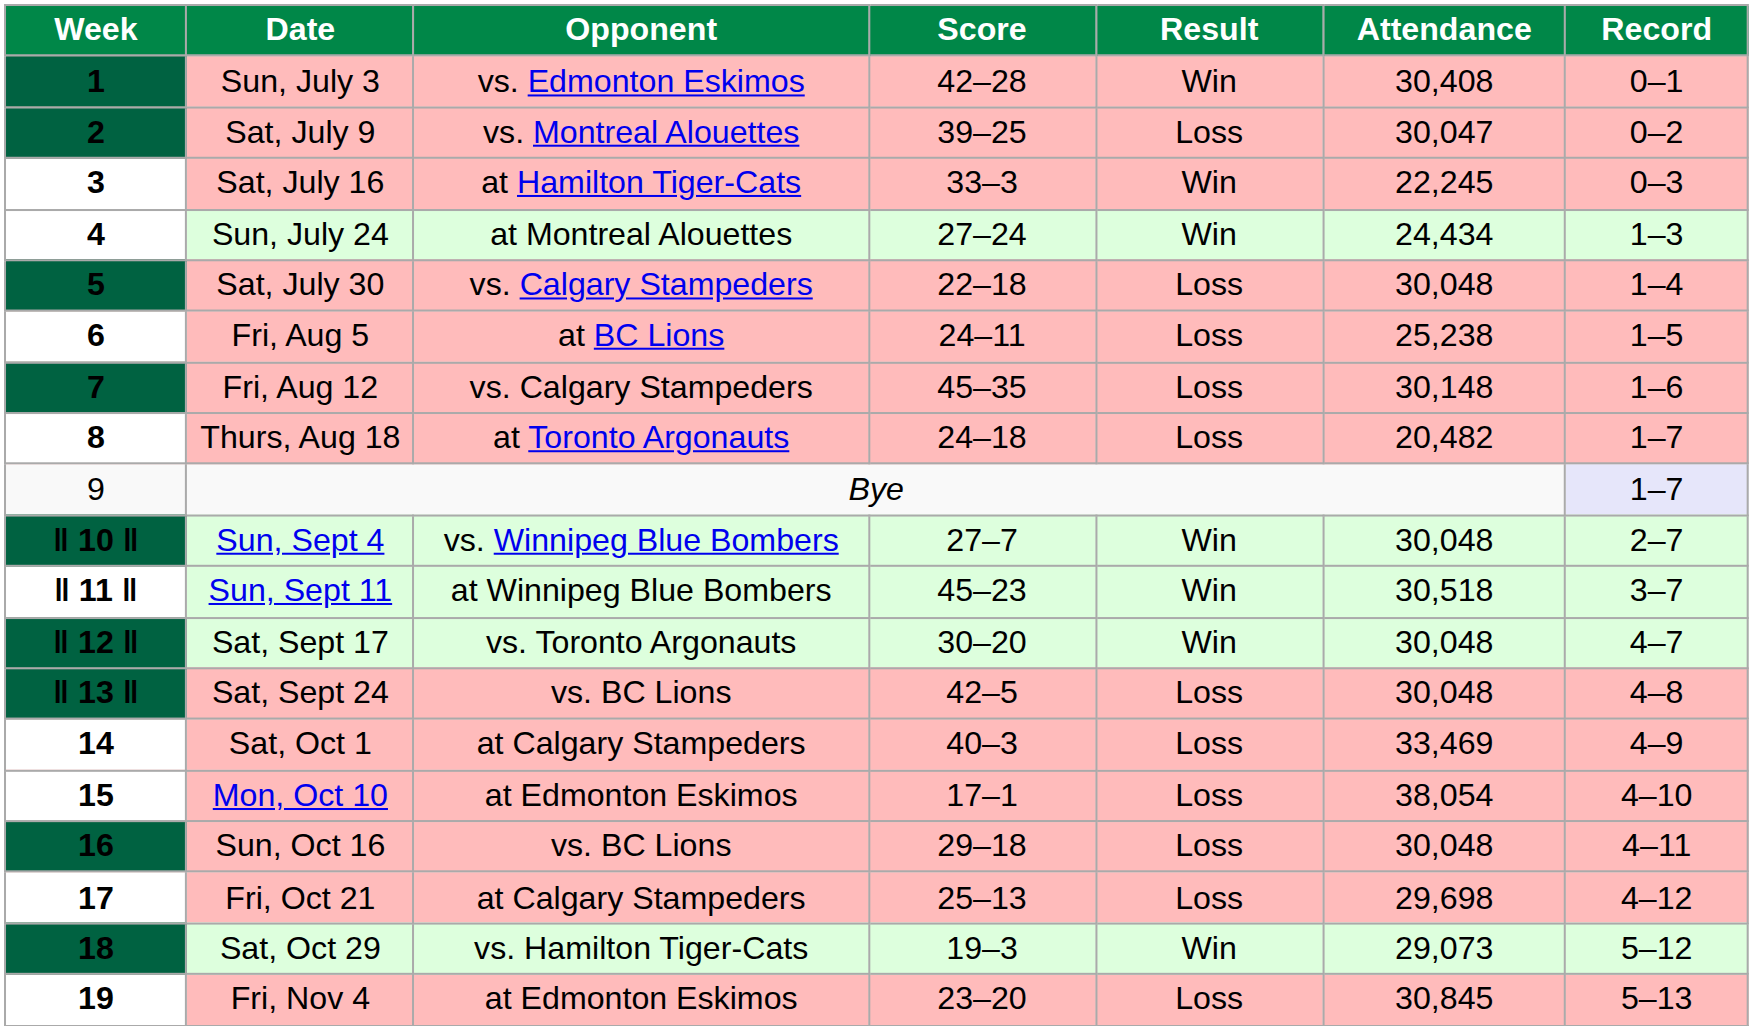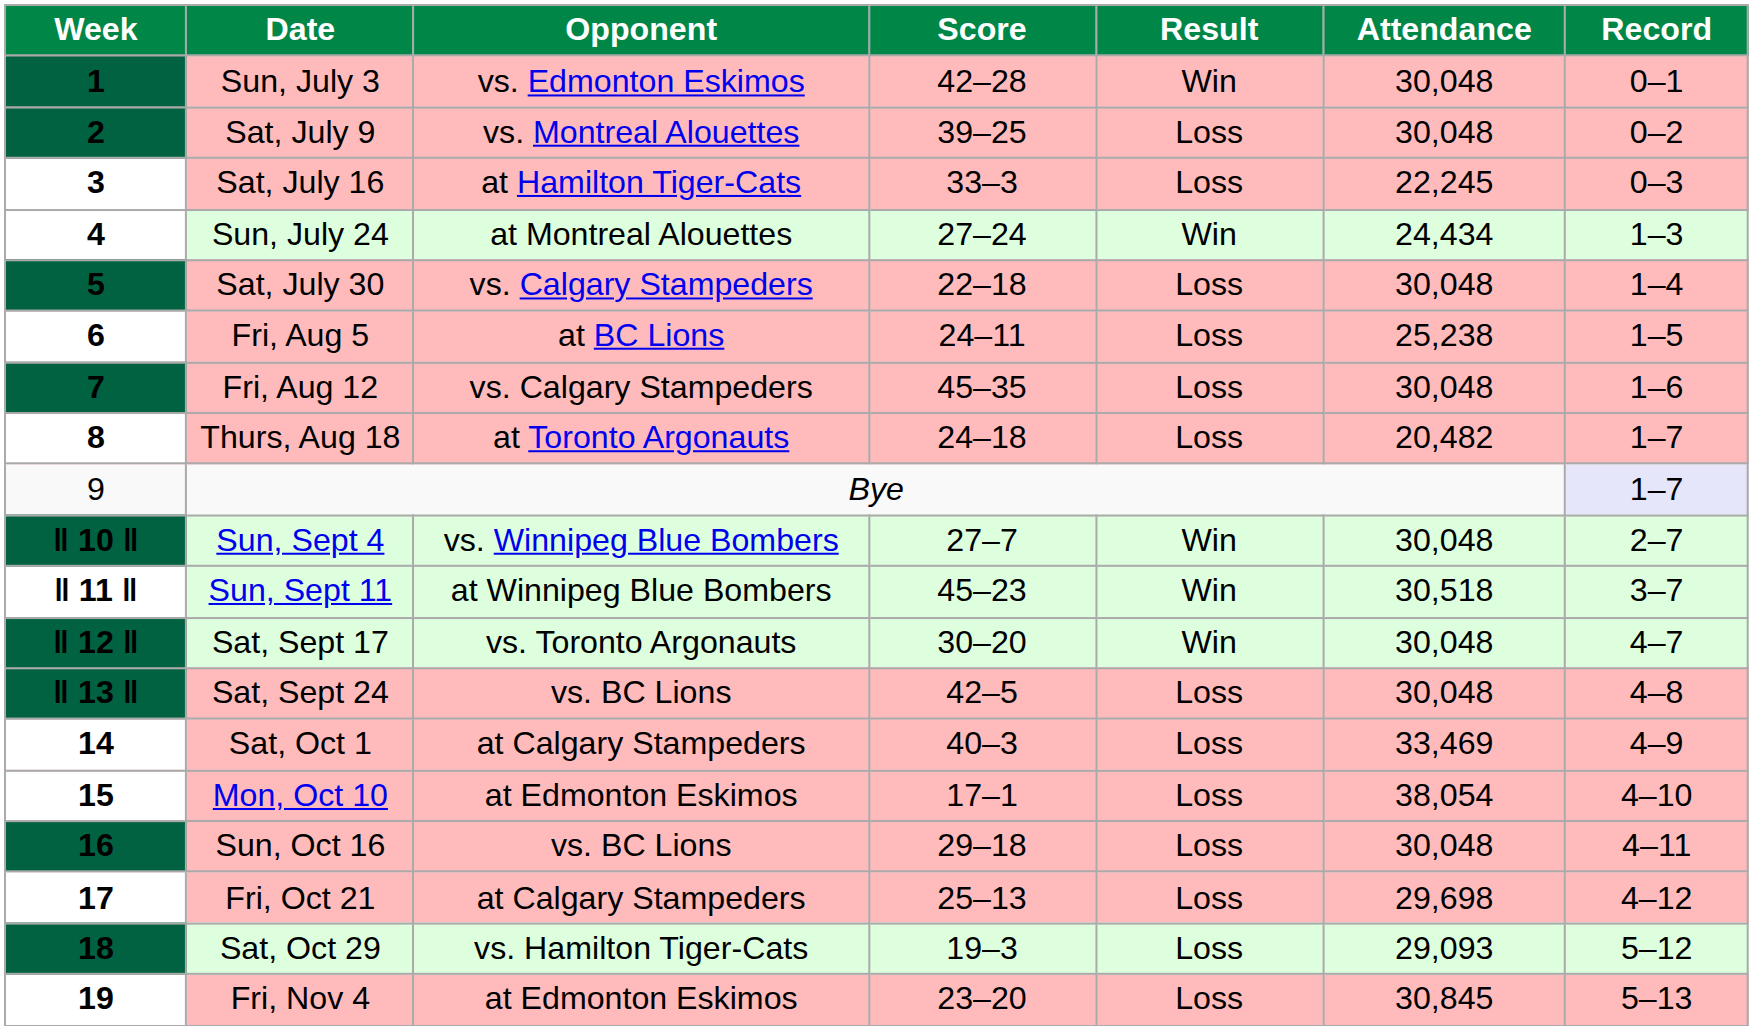 <table class="wikitable sortable">
 <tr>
 <th style="background:#008748;color:white;"   width="8%">Week</th>
 <th style="background:#008748;color:White;"   width="10%">Date</th>
 <th style="background:#008748;color:White;"   width="20%">Opponent</th>
 <th style="background:#008748;color:White;"   width="10%">Score</th>
 <th style="background:#008748;color:White;"   width="10%">Result</th>
 <th style="background:#008748;color:White;"   width="10%">Attendance</th>
 <th style="background:#008748;color:White;"   width="8%">Record</th>
 </tr>
 <tr align="center" bgcolor="#ffbbbb">
 <th style="text-align:center; background:#006241;"><span><strong>1</strong></span></th>
 <td>Sun, July 3</td>
 <td>vs. <a href='#'>Edmonton Eskimos</a></td>
 <td>42–28</td>
 <td>Win</td>
-<td>30,408</td>
+<td>30,048</td>
 <td>0–1</td>
 </tr>
 <tr align="center" bgcolor="#ffbbbb">
 <th style="text-align:center; background:#006241;"><span><strong>2</strong></span></th>
 <td>Sat, July 9</td>
 <td>vs. <a href='#'>Montreal Alouettes</a></td>
 <td>39–25</td>
 <td>Loss</td>
-<td>30,047</td>
+<td>30,048</td>
 <td>0–2</td>
 </tr>
 <tr align="center" bgcolor="#ffbbbb">
 <th style="text-align:center; background:white;"><span><strong>3</strong></span></th>
 <td>Sat, July 16</td>
 <td>at <a href='#'>Hamilton Tiger-Cats</a></td>
 <td>33–3</td>
-<td>Win</td>
+<td>Loss</td>
 <td>22,245</td>
 <td>0–3</td>
 </tr>
 <tr align="center" bgcolor="#ddffdd">
 <th style="text-align:center; background:white;"><span><strong>4</strong></span></th>
 <td>Sun, July 24</td>
 <td>at Montreal Alouettes</td>
 <td>27–24</td>
 <td>Win</td>
 <td>24,434</td>
 <td>1–3</td>
 </tr>
 <tr align="center" bgcolor="#ffbbbb">
 <th style="text-align:center; background:#006241;"><span><strong>5</strong></span></th>
 <td>Sat, July 30</td>
 <td>vs. <a href='#'>Calgary Stampeders</a></td>
 <td>22–18</td>
 <td>Loss</td>
 <td>30,048</td>
 <td>1–4</td>
 </tr>
 <tr align="center" bgcolor="#ffbbbb">
 <th style="text-align:center; background:white;"><span><strong>6</strong></span></th>
 <td>Fri, Aug 5</td>
 <td>at <a href='#'>BC Lions</a></td>
 <td>24–11</td>
 <td>Loss</td>
 <td>25,238</td>
 <td>1–5</td>
 </tr>
 <tr align="center" bgcolor="#ffbbbb">
 <th style="text-align:center; background:#006241;"><span><strong>7</strong></span></th>
 <td>Fri, Aug 12</td>
 <td>vs. Calgary Stampeders</td>
 <td>45–35</td>
 <td>Loss</td>
-<td>30,148</td>
+<td>30,048</td>
 <td>1–6</td>
 </tr>
 <tr align="center" bgcolor="#ffbbbb">
 <th style="text-align:center; background:white;"><span><strong>8</strong></span></th>
 <td>Thurs, Aug 18</td>
 <td>at <a href='#'>Toronto Argonauts</a></td>
 <td>24–18</td>
 <td>Loss</td>
 <td>20,482</td>
 <td>1–7</td>
 </tr>
 <tr align="center">
 <td>9</td>
 <td colspan="5"><em>Bye</em></td>
 <td style="background: lavender;">1–7</td>
 </tr>
 <tr align="center" bgcolor="#ddffdd">
 <th style="text-align:center; background:#006241;"><span><strong>ǁ 10 ǁ</strong></span></th>
 <td><a href='#'>Sun, Sept 4</a></td>
 <td>vs. <a href='#'>Winnipeg Blue Bombers</a></td>
 <td>27–7</td>
 <td>Win</td>
 <td>30,048</td>
 <td>2–7</td>
 </tr>
 <tr align="center" bgcolor="#ddffdd">
 <th style="text-align:center; background:white;"><span><strong>ǁ 11 ǁ</strong></span></th>
 <td><a href='#'>Sun, Sept 11</a></td>
 <td>at Winnipeg Blue Bombers</td>
 <td>45–23</td>
 <td>Win</td>
 <td>30,518</td>
 <td>3–7</td>
 </tr>
 <tr align="center" bgcolor="#ddffdd">
 <th style="text-align:center; background:#006241;"><span><strong>ǁ 12 ǁ</strong></span></th>
 <td>Sat, Sept 17</td>
 <td>vs. Toronto Argonauts</td>
 <td>30–20</td>
 <td>Win</td>
 <td>30,048</td>
 <td>4–7</td>
 </tr>
 <tr align="center" bgcolor="#ffbbbb">
 <th style="text-align:center; background:#006241;"><span><strong>ǁ 13 ǁ</strong></span></th>
 <td>Sat, Sept 24</td>
 <td>vs. BC Lions</td>
 <td>42–5</td>
 <td>Loss</td>
 <td>30,048</td>
 <td>4–8</td>
 </tr>
 <tr align="center" bgcolor="#ffbbbb">
 <th style="text-align:center; background:white;"><span><strong>14</strong></span></th>
 <td>Sat, Oct 1</td>
 <td>at Calgary Stampeders</td>
 <td>40–3</td>
 <td>Loss</td>
 <td>33,469</td>
 <td>4–9</td>
 </tr>
 <tr align="center" bgcolor="#ffbbbb">
 <th style="text-align:center; background:white;"><span><strong>15</strong></span></th>
 <td><a href='#'>Mon, Oct 10</a></td>
 <td>at Edmonton Eskimos</td>
 <td>17–1</td>
 <td>Loss</td>
 <td>38,054</td>
 <td>4–10</td>
 </tr>
 <tr align="center" bgcolor="#ffbbbb">
 <th style="text-align:center; background:#006241;"><span><strong>16</strong></span></th>
 <td>Sun, Oct 16</td>
 <td>vs. BC Lions</td>
 <td>29–18</td>
 <td>Loss</td>
 <td>30,048</td>
 <td>4–11</td>
 </tr>
 <tr align="center" bgcolor="#ffbbbb">
 <th style="text-align:center; background:white;"><span><strong>17</strong></span></th>
 <td>Fri, Oct 21</td>
 <td>at Calgary Stampeders</td>
 <td>25–13</td>
 <td>Loss</td>
 <td>29,698</td>
 <td>4–12</td>
 </tr>
 <tr align="center" bgcolor="#ddffdd">
 <th style="text-align:center; background:#006241;"><span><strong>18</strong></span></th>
 <td>Sat, Oct 29</td>
 <td>vs. Hamilton Tiger-Cats</td>
 <td>19–3</td>
-<td>Win</td>
-<td>29,073</td>
+<td>Loss</td>
+<td>29,093</td>
 <td>5–12</td>
 </tr>
 <tr align="center" bgcolor="#ffbbbb">
 <th style="text-align:center; background:white;"><span><strong>19</strong></span></th>
 <td>Fri, Nov 4</td>
 <td>at Edmonton Eskimos</td>
 <td>23–20</td>
 <td>Loss</td>
 <td>30,845</td>
 <td>5–13</td>
 </tr>
 <tr>
 </tr>
 </table>
